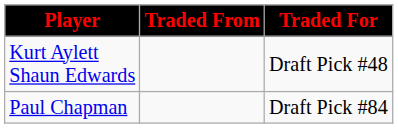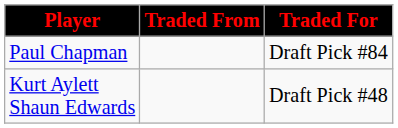 <table class="wikitable">
 <tr>
 <th style="background:#000; color:red; text-align:center;">Player</th>
 <th style="background:#000; color:red; text-align:center;">Traded From</th>
 <th style="background:#000; color:red; text-align:center;">Traded For</th>
 </tr>
 <tr>
+<td> <a href='#'>Paul Chapman</a></td>
+<td></td>
+<td>Draft Pick #84</td>
+</tr>
+<tr>
 <td> <a href='#'>Kurt Aylett</a><br>  <a href='#'>Shaun Edwards</a></td>
 <td></td>
 <td>Draft Pick #48</td>
 </tr>
-<tr>
-<td> <a href='#'>Paul Chapman</a></td>
-<td></td>
-<td>Draft Pick #84</td>
-</tr>
 </table>
